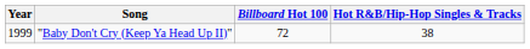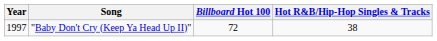 <table class="wikitable">
 <tr>
 <th>Year</th>
 <th>Song</th>
 <th><a href='#'><em>Billboard</em> Hot 100</a></th>
 <th><a href='#'>Hot R&B/Hip-Hop Singles & Tracks</a></th>
 </tr>
 <tr>
-<td>1999</td>
+<td>1997</td>
 <td>"<a href='#'>Baby Don't Cry (Keep Ya Head Up II)</a>"</td>
 <td style="text-align:center;">72</td>
 <td style="text-align:center;">38</td>
 </tr>
 </table>
